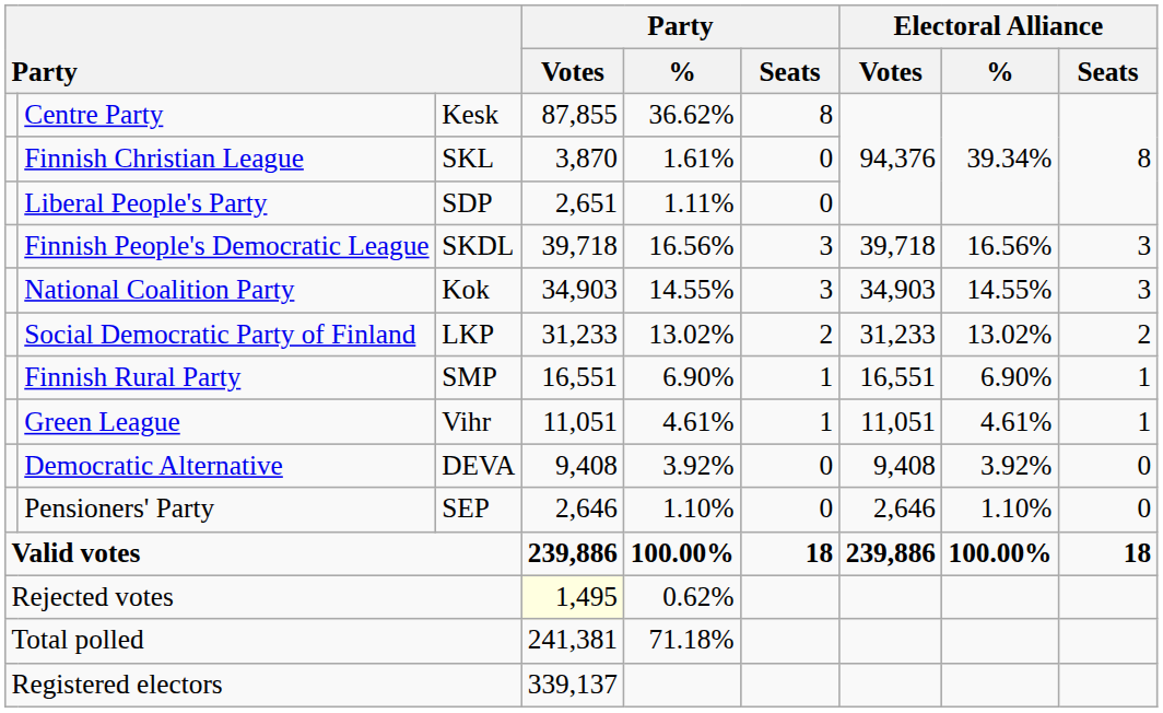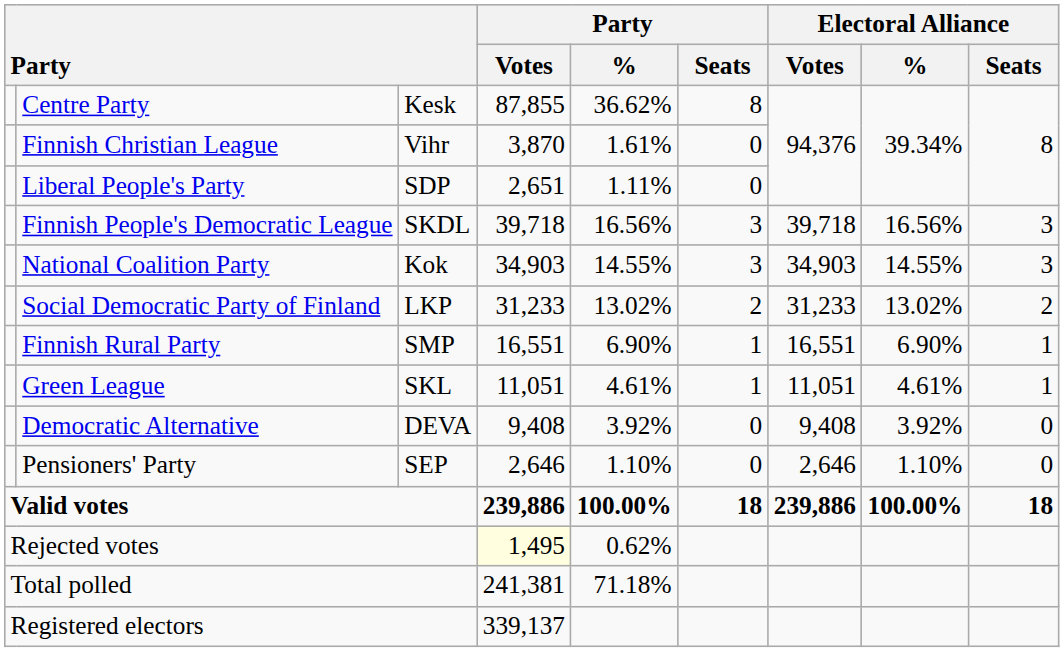 <table class="wikitable" border="1" style="text-align:right;">
 <tr>
 <th style="text-align:left;" valign=bottom rowspan=2 colspan=3>Party</th>
 <th colspan=3>Party</th>
 <th colspan=3>Electoral Alliance</th>
 </tr>
 <tr>
 <th align=center valign=bottom width="50">Votes</th>
 <th align=center valign=bottom width="50">%</th>
 <th align=center valign=bottom width="50">Seats</th>
 <th align=center valign=bottom width="50">Votes</th>
 <th align=center valign=bottom width="50">%</th>
 <th align=center valign=bottom width="50">Seats</th>
 </tr>
 <tr>
 <td></td>
 <td align=left><a href='#'>Centre Party</a></td>
 <td align=left>Kesk</td>
 <td>87,855</td>
 <td>36.62%</td>
 <td>8</td>
 <td rowspan=3>94,376</td>
 <td rowspan=3>39.34%</td>
 <td rowspan=3>8</td>
 </tr>
 <tr>
 <td></td>
 <td align=left><a href='#'>Finnish Christian League</a></td>
-<td align=left>SKL</td>
+<td align=left>Vihr</td>
 <td>3,870</td>
 <td>1.61%</td>
 <td>0</td>
 </tr>
 <tr>
 <td></td>
 <td align=left><a href='#'>Liberal People's Party</a></td>
 <td align=left>SDP</td>
 <td>2,651</td>
 <td>1.11%</td>
 <td>0</td>
 </tr>
 <tr>
 <td></td>
 <td align=left><a href='#'>Finnish People's Democratic League</a></td>
 <td align=left>SKDL</td>
 <td>39,718</td>
 <td>16.56%</td>
 <td>3</td>
 <td>39,718</td>
 <td>16.56%</td>
 <td>3</td>
 </tr>
 <tr>
 <td></td>
 <td align=left><a href='#'>National Coalition Party</a></td>
 <td align=left>Kok</td>
 <td>34,903</td>
 <td>14.55%</td>
 <td>3</td>
 <td>34,903</td>
 <td>14.55%</td>
 <td>3</td>
 </tr>
 <tr>
 <td></td>
 <td align=left style="white-space: nowrap;"><a href='#'>Social Democratic Party of Finland</a></td>
 <td align=left>LKP</td>
 <td>31,233</td>
 <td>13.02%</td>
 <td>2</td>
 <td>31,233</td>
 <td>13.02%</td>
 <td>2</td>
 </tr>
 <tr>
 <td></td>
 <td align=left><a href='#'>Finnish Rural Party</a></td>
 <td align=left>SMP</td>
 <td>16,551</td>
 <td>6.90%</td>
 <td>1</td>
 <td>16,551</td>
 <td>6.90%</td>
 <td>1</td>
 </tr>
 <tr>
 <td></td>
 <td align=left><a href='#'>Green League</a></td>
-<td align=left>Vihr</td>
+<td align=left>SKL</td>
 <td>11,051</td>
 <td>4.61%</td>
 <td>1</td>
 <td>11,051</td>
 <td>4.61%</td>
 <td>1</td>
 </tr>
 <tr>
 <td></td>
 <td align=left><a href='#'>Democratic Alternative</a></td>
 <td align=left>DEVA</td>
 <td>9,408</td>
 <td>3.92%</td>
 <td>0</td>
 <td>9,408</td>
 <td>3.92%</td>
 <td>0</td>
 </tr>
 <tr>
 <td></td>
 <td align=left>Pensioners' Party</td>
 <td align=left>SEP</td>
 <td>2,646</td>
 <td>1.10%</td>
 <td>0</td>
 <td>2,646</td>
 <td>1.10%</td>
 <td>0</td>
 </tr>
 <tr style="font-weight:bold">
 <td align=left colspan=3>Valid votes</td>
 <td>239,886</td>
 <td>100.00%</td>
 <td>18</td>
 <td>239,886</td>
 <td>100.00%</td>
 <td>18</td>
 </tr>
 <tr>
 <td align=left colspan=3>Rejected votes</td>
 <td style="background: lightyellow;">1,495</td>
 <td>0.62%</td>
 <td></td>
 <td></td>
 <td></td>
 <td></td>
 </tr>
 <tr>
 <td align=left colspan=3>Total polled</td>
 <td>241,381</td>
 <td>71.18%</td>
 <td></td>
 <td></td>
 <td></td>
 <td></td>
 </tr>
 <tr>
 <td align=left colspan=3>Registered electors</td>
 <td>339,137</td>
 <td></td>
 <td></td>
 <td></td>
 <td></td>
 <td></td>
 </tr>
 </table>
